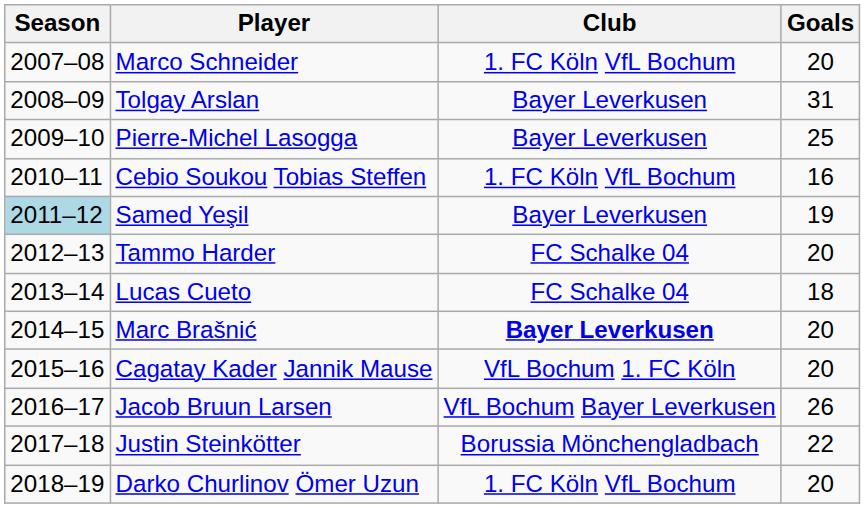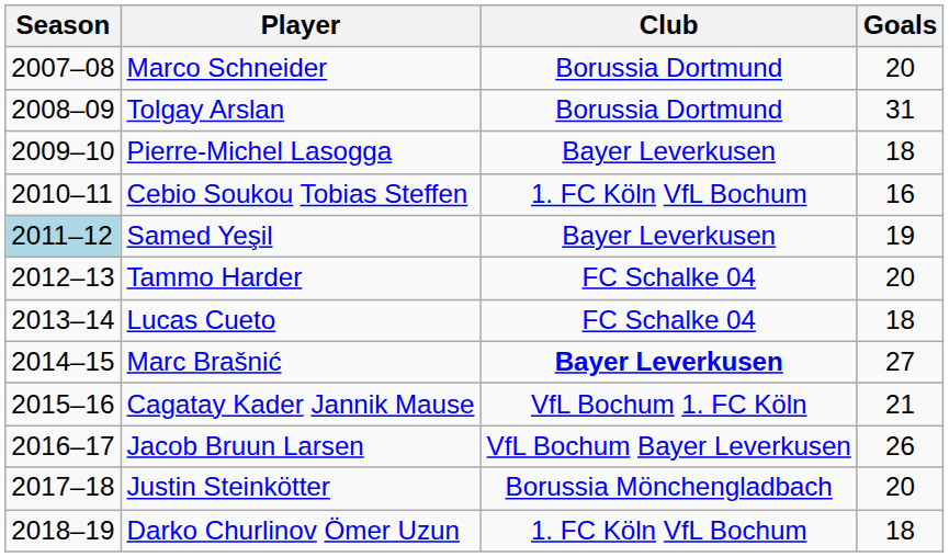 <table class="wikitable sortable">
 <tr>
 <th>Season</th>
 <th>Player</th>
 <th>Club</th>
 <th>Goals</th>
 </tr>
 <tr align="center">
 <td align="left">2007–08</td>
 <td align="left"> <a href='#'>Marco Schneider</a></td>
-<td><a href='#'>1. FC Köln</a>  <a href='#'>VfL Bochum</a></td>
+<td><a href='#'>Borussia Dortmund</a></td>
 <td>20</td>
 </tr>
 <tr align="center">
 <td align="left">2008–09</td>
 <td align="left"> <a href='#'>Tolgay Arslan</a></td>
-<td><a href='#'>Bayer Leverkusen</a></td>
+<td><a href='#'>Borussia Dortmund</a></td>
 <td>31</td>
 </tr>
 <tr align="center">
 <td align="left">2009–10</td>
 <td align="left"> <a href='#'>Pierre-Michel Lasogga</a></td>
 <td><a href='#'>Bayer Leverkusen</a></td>
-<td>25</td>
+<td>18</td>
 </tr>
 <tr align="center">
 <td align="left">2010–11</td>
 <td align="left"> <a href='#'>Cebio Soukou</a>   <a href='#'>Tobias Steffen</a></td>
 <td><a href='#'>1. FC Köln</a>  <a href='#'>VfL Bochum</a></td>
 <td>16</td>
 </tr>
 <tr align="center">
 <td align="left" style="background: lightblue;">2011–12</td>
 <td align="left"> <a href='#'>Samed Yeşil</a></td>
 <td><a href='#'>Bayer Leverkusen</a></td>
 <td>19</td>
 </tr>
 <tr align="center">
 <td align="left">2012–13</td>
 <td align="left"> <a href='#'>Tammo Harder</a></td>
 <td><a href='#'>FC Schalke 04</a></td>
 <td>20</td>
 </tr>
 <tr align="center">
 <td align="left">2013–14</td>
 <td align="left"> <a href='#'>Lucas Cueto</a></td>
 <td><a href='#'>FC Schalke 04</a></td>
 <td>18</td>
 </tr>
 <tr align="center">
 <td align="left">2014–15</td>
 <td align="left"> <a href='#'>Marc Brašnić</a></td>
 <td><strong><a href='#'>Bayer Leverkusen</a></strong></td>
-<td>20</td>
+<td>27</td>
 </tr>
 <tr align="center">
 <td align="left">2015–16</td>
 <td align="left"> <a href='#'>Cagatay Kader</a>   <a href='#'>Jannik Mause</a></td>
 <td><a href='#'>VfL Bochum</a>  <a href='#'>1. FC Köln</a></td>
-<td>20</td>
+<td>21</td>
 </tr>
 <tr align="center">
 <td align="left">2016–17</td>
 <td align="left"> <a href='#'>Jacob Bruun Larsen</a></td>
 <td><a href='#'>VfL Bochum</a>  <a href='#'>Bayer Leverkusen</a></td>
 <td>26</td>
 </tr>
 <tr align="center">
 <td align="left">2017–18</td>
 <td align="left"> <a href='#'>Justin Steinkötter</a></td>
 <td><a href='#'>Borussia Mönchengladbach</a></td>
-<td>22</td>
+<td>20</td>
 </tr>
 <tr align="center">
 <td align="left">2018–19</td>
 <td align="left"> <a href='#'>Darko Churlinov</a>   <a href='#'>Ömer Uzun</a></td>
 <td><a href='#'>1. FC Köln</a>  <a href='#'>VfL Bochum</a></td>
-<td>20</td>
+<td>18</td>
 </tr>
 </table>
